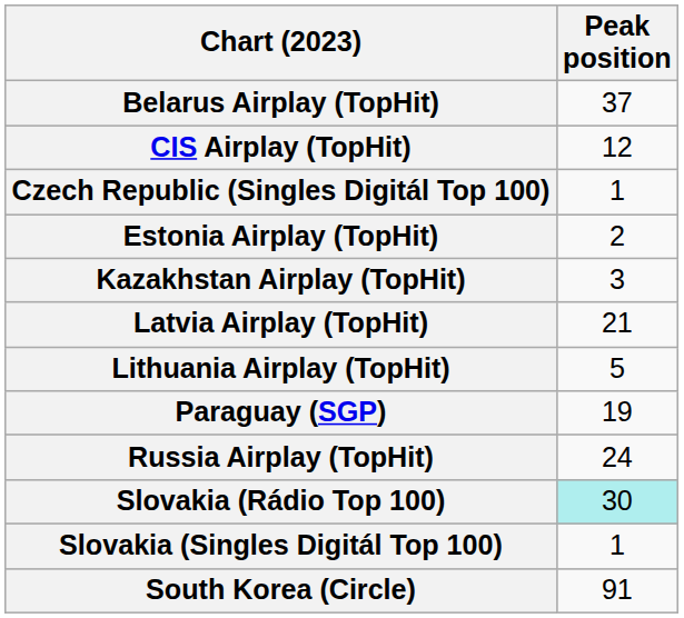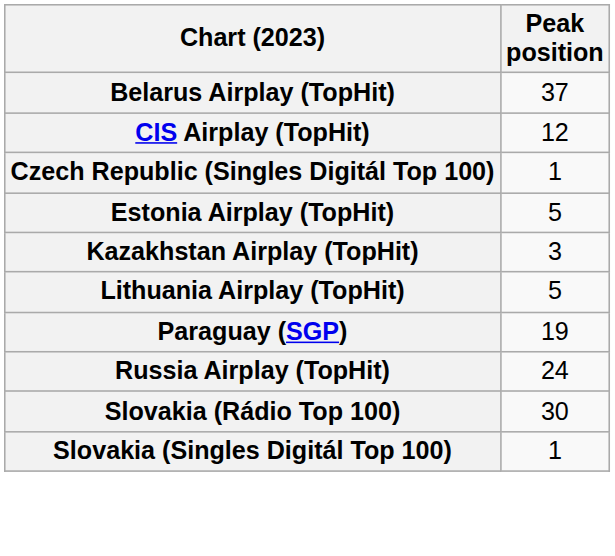 <table class="wikitable sortable plainrowheaders" style="text-align:center">
 <tr>
 <th scope="col">Chart (2023)</th>
 <th scope="col">Peak<br>position</th>
 </tr>
 <tr>
 <th scope="row">Belarus Airplay (TopHit)</th>
 <td>37</td>
 </tr>
 <tr>
 <th scope="row"><a href='#'>CIS</a> Airplay (TopHit)</th>
 <td>12</td>
 </tr>
 <tr>
 <th scope="row">Czech Republic (Singles Digitál Top 100)</th>
 <td>1</td>
 </tr>
 <tr>
 <th scope="row">Estonia Airplay (TopHit)</th>
-<td>2</td>
+<td>5</td>
 </tr>
 <tr>
 <th scope="row">Kazakhstan Airplay (TopHit)</th>
 <td>3</td>
-</tr>
-<tr>
-<th scope="row">Latvia Airplay (TopHit)</th>
-<td>21</td>
 </tr>
 <tr>
 <th scope="row">Lithuania Airplay (TopHit)</th>
 <td>5</td>
 </tr>
 <tr>
 <th scope="row">Paraguay (<a href='#'>SGP</a>)</th>
 <td>19</td>
 </tr>
 <tr>
 <th scope="row">Russia Airplay (TopHit)</th>
 <td>24</td>
 </tr>
 <tr>
 <th scope="row">Slovakia (Rádio Top 100)</th>
-<td style="background: paleturquoise;">30</td>
+<td>30</td>
 </tr>
 <tr>
 <th scope="row">Slovakia (Singles Digitál Top 100)</th>
 <td>1</td>
 </tr>
-<tr>
-<th scope="row">South Korea (Circle)</th>
-<td>91</td>
-</tr>
 </table>
